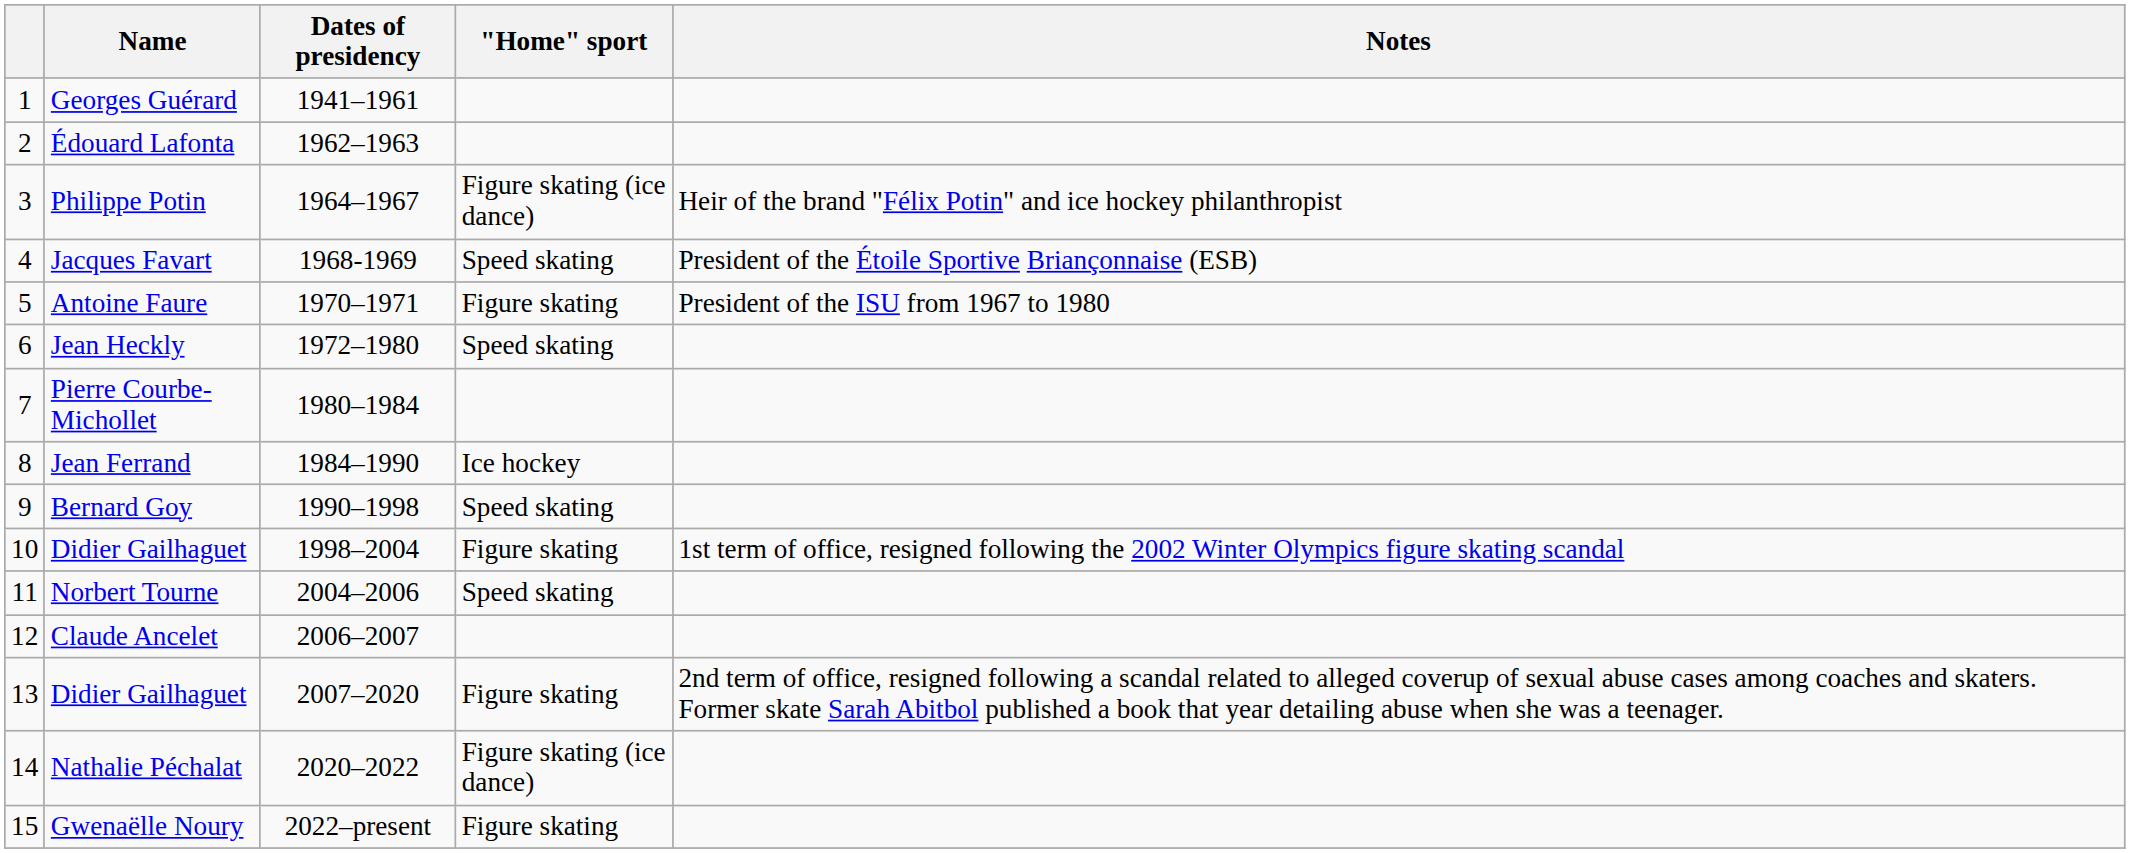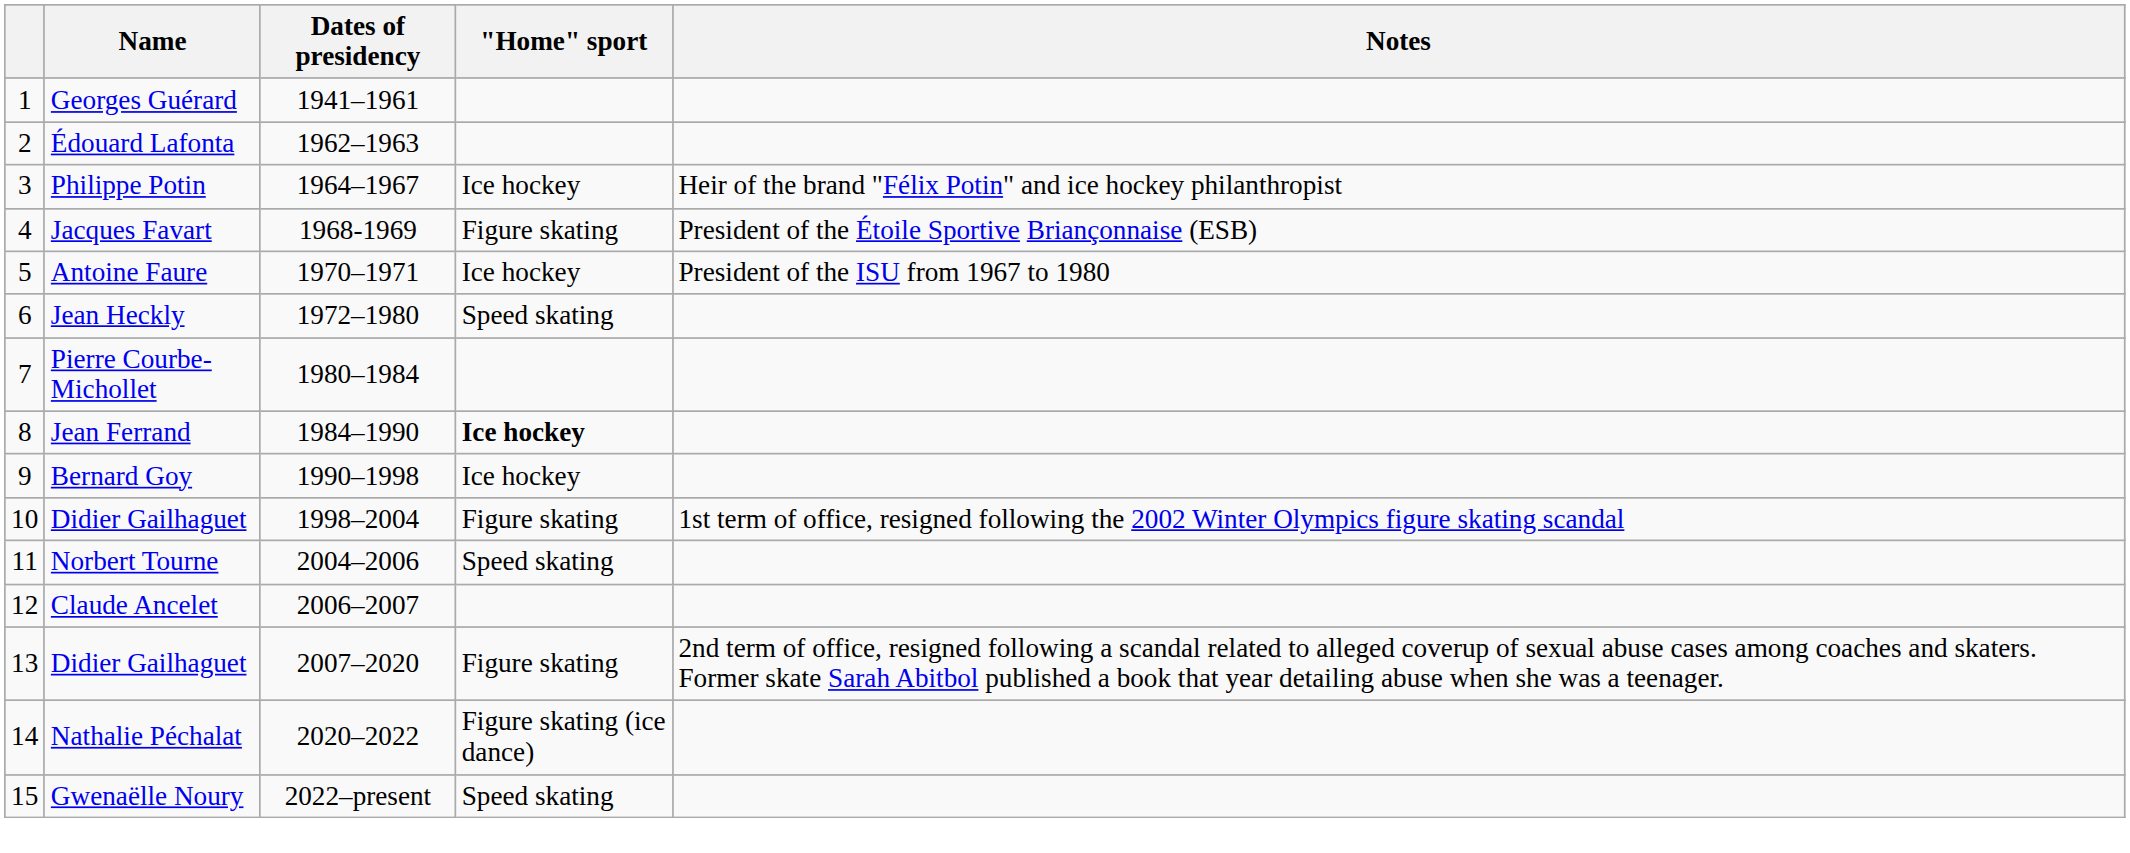 <table class="wikitable">
 <tr>
 <th></th>
 <th>Name</th>
 <th>Dates of presidency</th>
 <th>"Home" sport</th>
 <th>Notes</th>
 </tr>
 <tr>
 <td align="center">1</td>
 <td><a href='#'>Georges Guérard</a></td>
 <td align="center">1941–1961</td>
 <td></td>
 <td></td>
 </tr>
 <tr>
 <td align="center">2</td>
 <td><a href='#'>Édouard Lafonta</a></td>
 <td align="center">1962–1963</td>
 <td></td>
 <td></td>
 </tr>
 <tr>
 <td align="center">3</td>
 <td><a href='#'>Philippe Potin</a></td>
 <td align="center">1964–1967</td>
-<td>Figure skating (ice dance)</td>
+<td>Ice hockey</td>
 <td>Heir of the brand "<a href='#'>Félix Potin</a>" and ice hockey philanthropist</td>
 </tr>
 <tr>
 <td align="center">4</td>
 <td><a href='#'>Jacques Favart</a></td>
 <td align="center">1968-1969</td>
-<td>Speed skating</td>
+<td>Figure skating</td>
 <td>President of the <a href='#'>Étoile Sportive</a> <a href='#'>Briançonnaise</a> (ESB)</td>
 </tr>
 <tr>
 <td align="center">5</td>
 <td><a href='#'>Antoine Faure</a></td>
 <td align="center">1970–1971</td>
-<td>Figure skating</td>
+<td>Ice hockey</td>
 <td>President of the <a href='#'>ISU</a> from 1967 to 1980</td>
 </tr>
 <tr>
 <td align="center">6</td>
 <td><a href='#'>Jean Heckly</a></td>
 <td align="center">1972–1980</td>
 <td>Speed skating</td>
 <td></td>
 </tr>
 <tr>
 <td align="center">7</td>
 <td><a href='#'>Pierre Courbe-Michollet</a></td>
 <td align="center">1980–1984</td>
 <td></td>
 <td></td>
 </tr>
 <tr>
 <td align="center">8</td>
 <td><a href='#'>Jean Ferrand</a></td>
 <td align="center">1984–1990</td>
-<td>Ice hockey</td>
+<td><strong>Ice hockey</strong></td>
 <td></td>
 </tr>
 <tr>
 <td align="center">9</td>
 <td><a href='#'>Bernard Goy</a></td>
 <td align="center">1990–1998</td>
-<td>Speed skating</td>
+<td>Ice hockey</td>
 <td></td>
 </tr>
 <tr>
 <td align="center">10</td>
 <td><a href='#'>Didier Gailhaguet</a></td>
 <td align="center">1998–2004</td>
 <td>Figure skating</td>
 <td>1st term of office, resigned following the <a href='#'>2002 Winter Olympics figure skating scandal</a></td>
 </tr>
 <tr>
 <td align="center">11</td>
 <td><a href='#'>Norbert Tourne</a></td>
 <td align="center">2004–2006</td>
 <td>Speed skating</td>
 <td></td>
 </tr>
 <tr>
 <td align="center">12</td>
 <td><a href='#'>Claude Ancelet</a></td>
 <td align="center">2006–2007</td>
 <td></td>
 <td></td>
 </tr>
 <tr>
 <td align="center">13</td>
 <td><a href='#'>Didier Gailhaguet</a></td>
 <td align="center">2007–2020</td>
 <td>Figure skating</td>
 <td>2nd term of office, resigned following a scandal related to alleged coverup of sexual abuse cases among coaches and skaters. Former skate <a href='#'>Sarah Abitbol</a> published a book that year detailing abuse when she was a teenager.</td>
 </tr>
 <tr>
 <td align="center">14</td>
 <td><a href='#'>Nathalie Péchalat</a></td>
 <td align="center">2020–2022</td>
 <td>Figure skating (ice dance)</td>
 <td></td>
 </tr>
 <tr>
 <td align="center">15</td>
 <td><a href='#'>Gwenaëlle Noury</a></td>
 <td align="center">2022–present</td>
-<td>Figure skating</td>
+<td>Speed skating</td>
 <td></td>
 </tr>
 </table>
